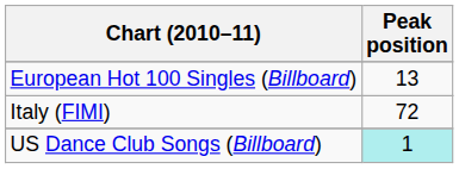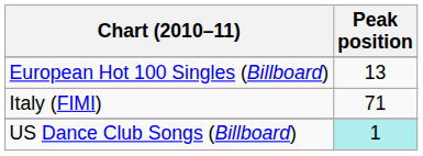 <table class="wikitable sortable">
 <tr>
 <th>Chart (2010–11)</th>
 <th>Peak<br>position</th>
 </tr>
 <tr>
 </tr>
 <tr>
 </tr>
 <tr>
 </tr>
 <tr>
 <td><a href='#'>European Hot 100 Singles</a> (<em><a href='#'>Billboard</a></em>)</td>
 <td style="text-align:center;">13</td>
 </tr>
 <tr>
 </tr>
 <tr>
 </tr>
 <tr>
 <td>Italy (<a href='#'>FIMI</a>)</td>
-<td align="center">72</td>
+<td align="center">71</td>
 </tr>
 <tr>
 </tr>
 <tr>
 </tr>
 <tr>
 </tr>
 <tr>
 </tr>
 <tr>
 </tr>
 <tr>
 </tr>
 <tr>
 </tr>
 <tr>
 </tr>
 <tr>
 </tr>
 <tr>
 </tr>
 <tr>
 <td>US <a href='#'>Dance Club Songs</a> (<a href='#'><em>Billboard</em></a>)</td>
 <td align="center" style="background: paleturquoise;">1</td>
 </tr>
 </table>
